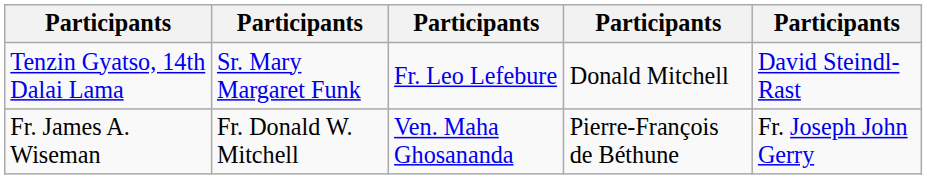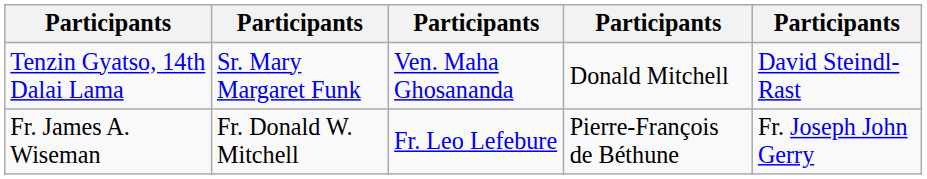 <table class="wikitable">
 <tr>
 <th>Participants</th>
 <th>Participants</th>
 <th>Participants</th>
 <th>Participants</th>
 <th>Participants</th>
 </tr>
 <tr>
 <td><a href='#'>Tenzin Gyatso, 14th Dalai Lama</a></td>
 <td><a href='#'>Sr. Mary Margaret Funk</a></td>
-<td><a href='#'>Fr. Leo Lefebure</a></td>
+<td><a href='#'>Ven. Maha Ghosananda</a></td>
 <td>Donald Mitchell</td>
 <td><a href='#'>David Steindl-Rast</a></td>
 </tr>
 <tr>
 <td>Fr. James A. Wiseman</td>
 <td>Fr. Donald W. Mitchell</td>
-<td><a href='#'>Ven. Maha Ghosananda</a></td>
+<td><a href='#'>Fr. Leo Lefebure</a></td>
 <td>Pierre-François de Béthune</td>
 <td>Fr. <a href='#'>Joseph John Gerry</a></td>
 </tr>
 </table>
